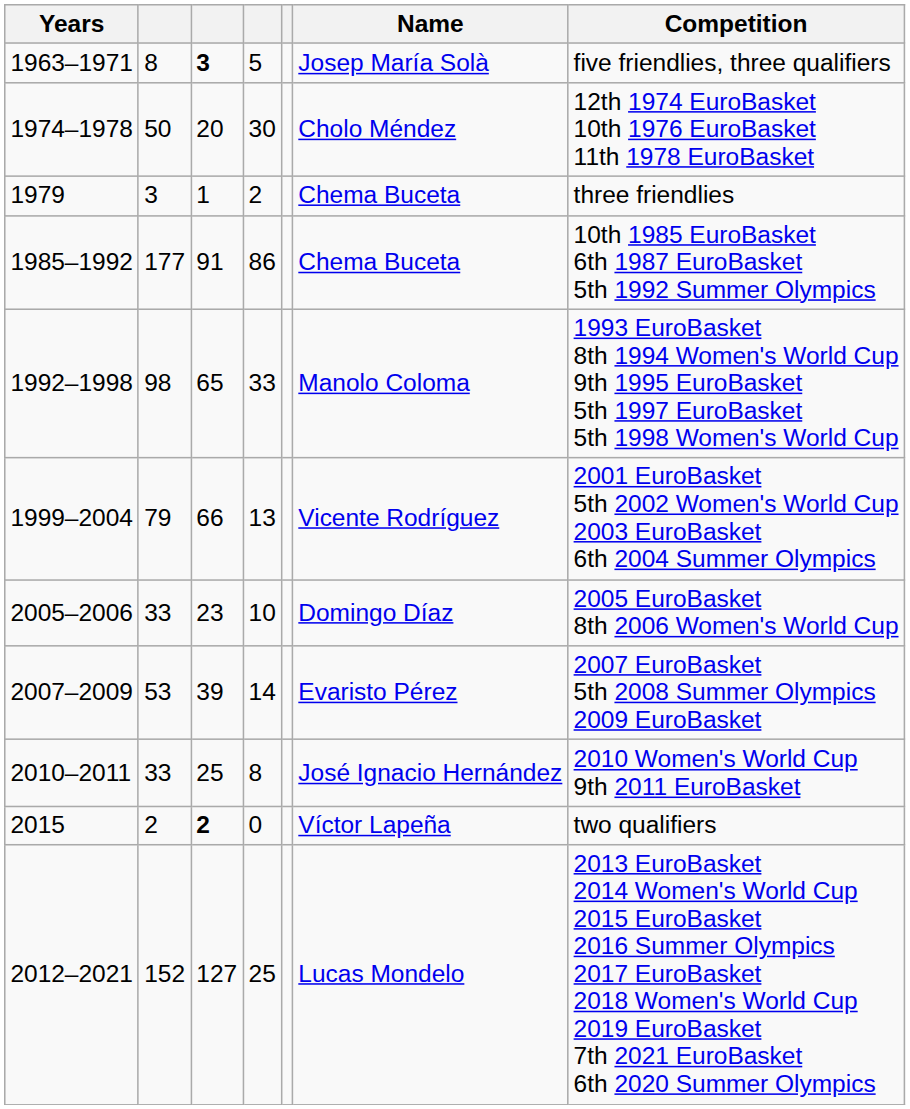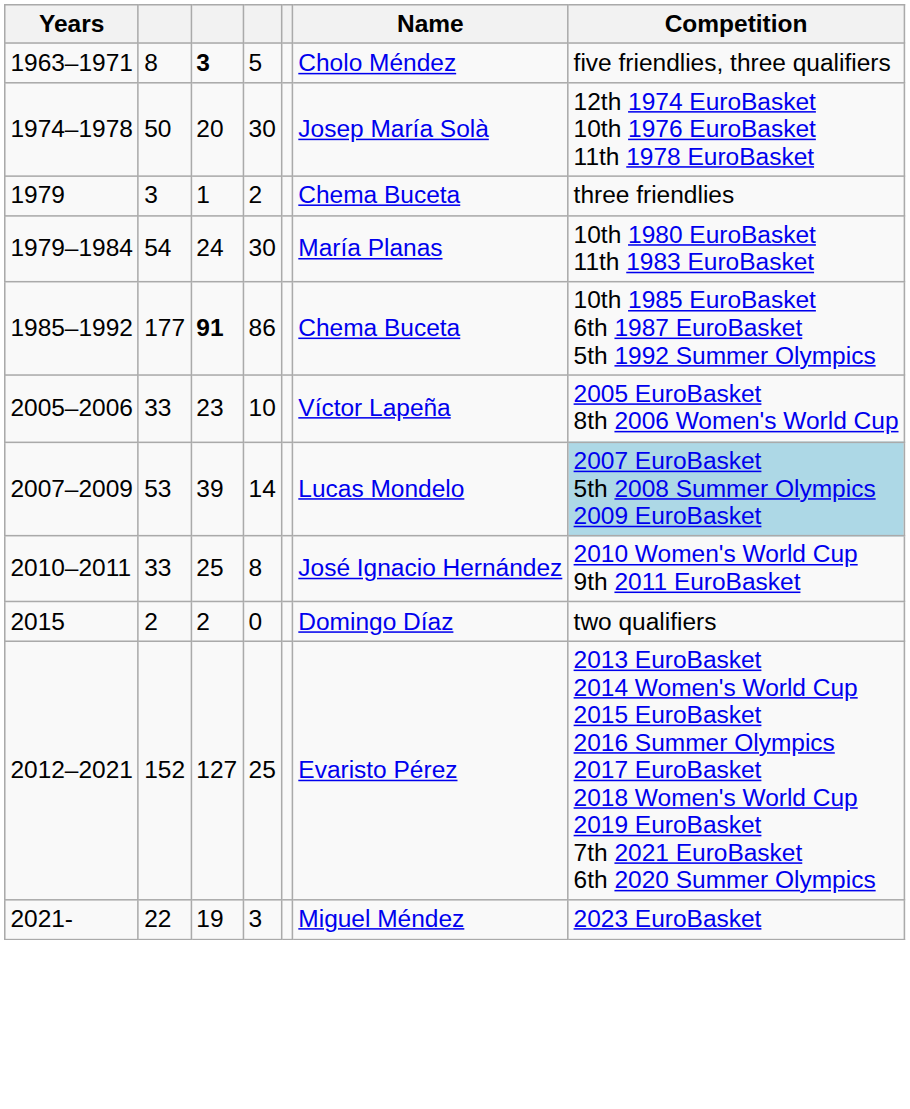 <table class="wikitable sortable">
 <tr>
 <th><strong>Years</strong></th>
 <th></th>
 <th></th>
 <th></th>
 <th></th>
 <th><strong>Name</strong></th>
 <th><strong>Competition</strong></th>
 </tr>
 <tr>
 <td>1963–1971</td>
 <td>8</td>
 <td><strong>3</strong></td>
 <td>5</td>
 <td></td>
-<td> <a href='#'>Josep María Solà</a></td>
+<td> <a href='#'>Cholo Méndez</a></td>
 <td>five friendlies, three qualifiers</td>
 </tr>
 <tr>
 <td>1974–1978</td>
 <td>50</td>
 <td>20</td>
 <td>30</td>
 <td></td>
-<td> <a href='#'>Cholo Méndez</a></td>
+<td> <a href='#'>Josep María Solà</a></td>
 <td>12th <a href='#'>1974 EuroBasket</a><br>10th <a href='#'>1976 EuroBasket</a><br>11th <a href='#'>1978 EuroBasket</a></td>
 </tr>
 <tr>
 <td>1979</td>
 <td>3</td>
 <td>1</td>
 <td>2</td>
 <td></td>
 <td> <a href='#'>Chema Buceta</a></td>
 <td>three friendlies</td>
 </tr>
 <tr>
+<td>1979–1984</td>
+<td>54</td>
+<td>24</td>
+<td>30</td>
+<td></td>
+<td> <a href='#'>María Planas</a></td>
+<td>10th <a href='#'>1980 EuroBasket</a><br>11th <a href='#'>1983 EuroBasket</a></td>
+</tr>
+<tr>
 <td>1985–1992</td>
 <td>177</td>
-<td>91</td>
+<td><strong>91</strong></td>
 <td>86</td>
 <td></td>
 <td> <a href='#'>Chema Buceta</a></td>
 <td>10th <a href='#'>1985 EuroBasket</a><br>6th <a href='#'>1987 EuroBasket</a><br>5th <a href='#'>1992 Summer Olympics</a></td>
-</tr>
-<tr>
-<td>1992–1998</td>
-<td>98</td>
-<td>65</td>
-<td>33</td>
-<td></td>
-<td> <a href='#'>Manolo Coloma</a></td>
-<td> <a href='#'>1993 EuroBasket</a><br>8th <a href='#'>1994 Women's World Cup</a><br>9th <a href='#'>1995 EuroBasket</a><br>5th <a href='#'>1997 EuroBasket</a><br>5th <a href='#'>1998 Women's World Cup</a></td>
-</tr>
-<tr>
-<td>1999–2004</td>
-<td>79</td>
-<td>66</td>
-<td>13</td>
-<td></td>
-<td> <a href='#'>Vicente Rodríguez</a></td>
-<td> <a href='#'>2001 EuroBasket</a><br>5th <a href='#'>2002 Women's World Cup</a><br> <a href='#'>2003 EuroBasket</a><br>6th <a href='#'>2004 Summer Olympics</a></td>
 </tr>
 <tr>
 <td>2005–2006</td>
 <td>33</td>
 <td>23</td>
 <td>10</td>
 <td></td>
-<td> <a href='#'>Domingo Díaz</a></td>
+<td> <a href='#'>Víctor Lapeña</a></td>
 <td> <a href='#'>2005 EuroBasket</a><br>8th <a href='#'>2006 Women's World Cup</a></td>
 </tr>
 <tr>
 <td>2007–2009</td>
 <td>53</td>
 <td>39</td>
 <td>14</td>
 <td></td>
-<td> <a href='#'>Evaristo Pérez</a></td>
-<td> <a href='#'>2007 EuroBasket</a><br>5th <a href='#'>2008 Summer Olympics</a><br> <a href='#'>2009 EuroBasket</a></td>
+<td> <a href='#'>Lucas Mondelo</a></td>
+<td style="background: lightblue;"> <a href='#'>2007 EuroBasket</a><br>5th <a href='#'>2008 Summer Olympics</a><br> <a href='#'>2009 EuroBasket</a></td>
 </tr>
 <tr>
 <td>2010–2011</td>
 <td>33</td>
 <td>25</td>
 <td>8</td>
 <td></td>
 <td> <a href='#'>José Ignacio Hernández</a></td>
 <td> <a href='#'>2010 Women's World Cup</a><br>9th <a href='#'>2011 EuroBasket</a></td>
 </tr>
 <tr>
 <td>2015</td>
 <td>2</td>
-<td><strong>2</strong></td>
+<td>2</td>
 <td>0</td>
 <td></td>
-<td> <a href='#'>Víctor Lapeña</a></td>
+<td> <a href='#'>Domingo Díaz</a></td>
 <td>two qualifiers</td>
 </tr>
 <tr>
 <td>2012–2021</td>
 <td>152</td>
 <td>127</td>
 <td>25</td>
 <td></td>
-<td> <a href='#'>Lucas Mondelo</a></td>
+<td> <a href='#'>Evaristo Pérez</a></td>
 <td> <a href='#'>2013 EuroBasket</a><br> <a href='#'>2014 Women's World Cup</a><br> <a href='#'>2015 EuroBasket</a><br> <a href='#'>2016 Summer Olympics</a><br> <a href='#'>2017 EuroBasket</a><br> <a href='#'>2018 Women's World Cup</a><br> <a href='#'>2019 EuroBasket</a><br>7th <a href='#'>2021 EuroBasket</a><br>6th <a href='#'>2020 Summer Olympics</a></td>
 </tr>
+<tr>
+<td>2021-</td>
+<td>22</td>
+<td>19</td>
+<td>3</td>
+<td></td>
+<td> <a href='#'>Miguel Méndez</a></td>
+<td> <a href='#'>2023 EuroBasket</a></td>
+</tr>
 </table>
